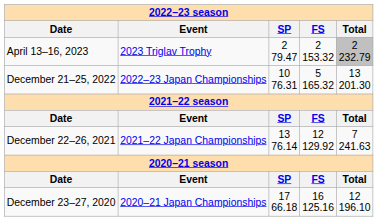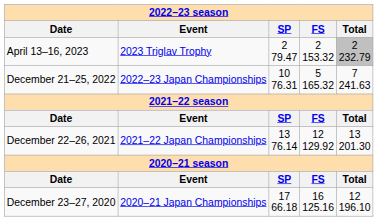 <table class="wikitable">
 <tr>
 <th style="background-color: #ffdead;" colspan=5><a href='#'>2022–23 season</a></th>
 </tr>
 <tr>
 <th>Date</th>
 <th>Event</th>
 <th><a href='#'>SP</a></th>
 <th><a href='#'>FS</a></th>
 <th>Total</th>
 </tr>
 <tr>
 <td>April 13–16, 2023</td>
 <td><a href='#'>2023 Triglav Trophy</a></td>
 <td align="center">2 <br> 79.47</td>
 <td align="center">2 <br> 153.32</td>
 <td align="center" bgcolor=silver>2 <br> 232.79</td>
 </tr>
 <tr>
 <td>December 21–25, 2022</td>
 <td><a href='#'>2022–23 Japan Championships</a></td>
 <td align=center>10 <br> 76.31</td>
 <td align=center>5 <br> 165.32</td>
-<td align=center>13 <br> 201.30</td>
+<td align=center>7 <br> 241.63</td>
 </tr>
 <tr>
 <th style="background-color: #ffdead;" colspan=5><a href='#'>2021–22 season</a></th>
 </tr>
 <tr>
 <th>Date</th>
 <th>Event</th>
 <th><a href='#'>SP</a></th>
 <th><a href='#'>FS</a></th>
 <th>Total</th>
 </tr>
 <tr>
 <td>December 22–26, 2021</td>
 <td><a href='#'>2021–22 Japan Championships</a></td>
 <td align=center>13 <br> 76.14</td>
 <td align=center>12 <br> 129.92</td>
-<td align=center>7 <br> 241.63</td>
+<td align=center>13 <br> 201.30</td>
 </tr>
 <tr>
 <th style="background-color: #ffdead;" colspan=5><a href='#'>2020–21 season</a></th>
 </tr>
 <tr>
 <th>Date</th>
 <th>Event</th>
 <th><a href='#'>SP</a></th>
 <th><a href='#'>FS</a></th>
 <th>Total</th>
 </tr>
 <tr>
 <td>December 23–27, 2020</td>
 <td><a href='#'>2020–21 Japan Championships</a></td>
 <td align=center>17 <br> 66.18</td>
 <td align=center>16 <br> 125.16</td>
 <td align=center>12 <br> 196.10</td>
 </tr>
 </table>
